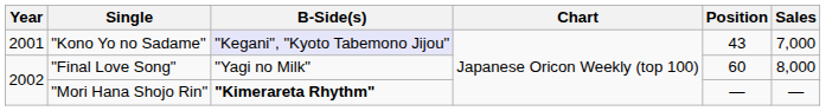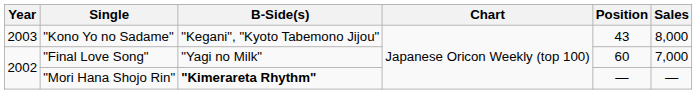 <table class="wikitable" border="1">
 <tr>
 <th>Year</th>
 <th>Single</th>
 <th>B-Side(s)</th>
 <th>Chart</th>
 <th>Position</th>
 <th>Sales</th>
 </tr>
 <tr>
-<td>2001</td>
+<td>2003</td>
 <td>"Kono Yo no Sadame"</td>
-<td style="background: lavender;">"Kegani", "Kyoto Tabemono Jijou"</td>
+<td>"Kegani", "Kyoto Tabemono Jijou"</td>
 <td rowspan=3>Japanese Oricon Weekly (top 100)</td>
 <td align="center">43</td>
-<td align="center">7,000</td>
+<td align="center">8,000</td>
 </tr>
 <tr>
 <td rowspan=2>2002</td>
 <td>"Final Love Song"</td>
 <td>"Yagi no Milk"</td>
 <td align="center">60</td>
-<td align="center">8,000</td>
+<td align="center">7,000</td>
 </tr>
 <tr>
 <td>"Mori Hana Shojo Rin"</td>
 <td><strong>"Kimerareta Rhythm"</strong></td>
 <td align="center">—</td>
 <td align="center">—</td>
 </tr>
 </table>
